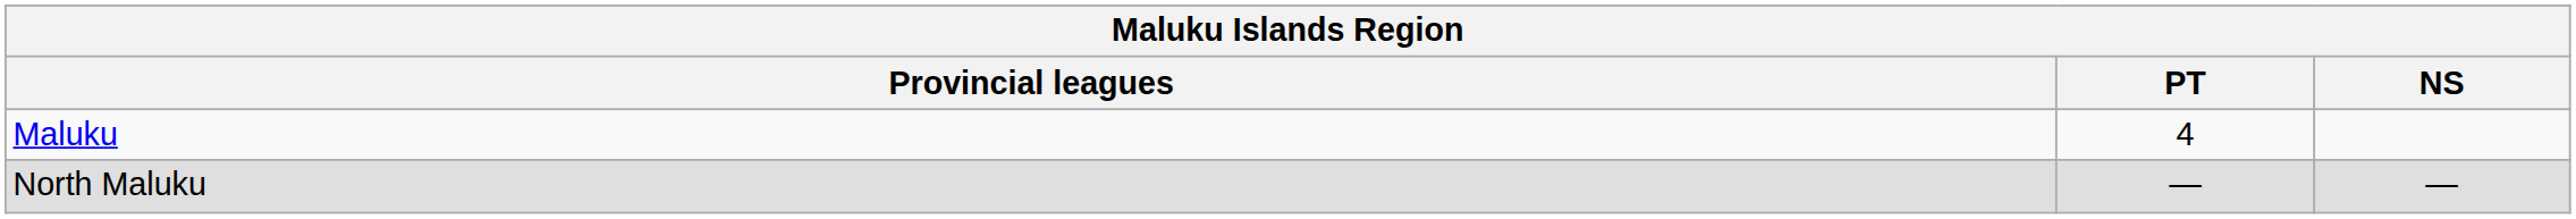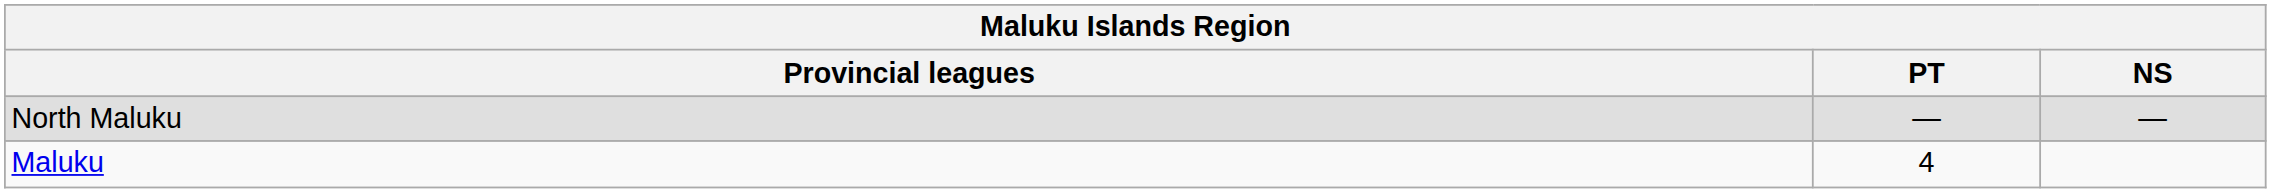 <table class="wikitable sortable" style="width:100%;">
 <tr>
 <th colspan="3"><strong>Maluku Islands Region</strong></th>
 </tr>
 <tr>
 <th style="width:80%;">Provincial leagues</th>
 <th style="width:10%;">PT</th>
 <th style="width:10%;">NS</th>
 </tr>
+<tr bgcolor="#DFDFDF">
+<td> North Maluku</td>
+<td align=center>—</td>
+<td align=center>—</td>
+</tr>
 <tr>
 <td> <a href='#'>Maluku</a></td>
 <td align=center>4</td>
 <td align=center></td>
 </tr>
-<tr bgcolor="#DFDFDF">
-<td> North Maluku</td>
-<td align=center>—</td>
-<td align=center>—</td>
-</tr>
 </table>
